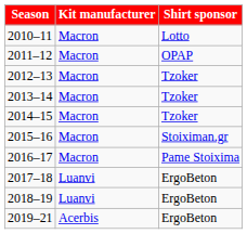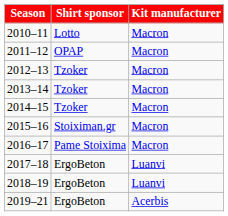 <table class="wikitable">
 <tr>
 <th style="color:#FFFFFF; background:#FF0000;">Season</th>
+<th style="color:#FFFFFF; background:#FF0000;">Shirt sponsor</th>
 <th style="color:#FFFFFF; background:#FF0000;">Kit manufacturer</th>
-<th style="color:#FFFFFF; background:#FF0000;">Shirt sponsor</th>
 </tr>
 <tr>
 <td>2010–11</td>
+<td><a href='#'>Lotto</a></td>
 <td><a href='#'>Macron</a></td>
-<td><a href='#'>Lotto</a></td>
 </tr>
 <tr>
 <td>2011–12</td>
+<td><a href='#'>OPAP</a></td>
 <td><a href='#'>Macron</a></td>
-<td><a href='#'>OPAP</a></td>
 </tr>
 <tr>
 <td>2012–13</td>
+<td><a href='#'>Tzoker</a></td>
 <td><a href='#'>Macron</a></td>
-<td><a href='#'>Tzoker</a></td>
 </tr>
 <tr>
 <td>2013–14</td>
+<td><a href='#'>Tzoker</a></td>
 <td><a href='#'>Macron</a></td>
-<td><a href='#'>Tzoker</a></td>
 </tr>
 <tr>
 <td>2014–15</td>
+<td><a href='#'>Tzoker</a></td>
 <td><a href='#'>Macron</a></td>
-<td><a href='#'>Tzoker</a></td>
 </tr>
 <tr>
 <td>2015–16</td>
+<td><a href='#'>Stoiximan.gr</a></td>
 <td><a href='#'>Macron</a></td>
-<td><a href='#'>Stoiximan.gr</a></td>
 </tr>
 <tr>
 <td>2016–17</td>
+<td><a href='#'>Pame Stoixima</a></td>
 <td><a href='#'>Macron</a></td>
-<td><a href='#'>Pame Stoixima</a></td>
 </tr>
 <tr>
 <td>2017–18</td>
+<td>ErgoBeton</td>
 <td><a href='#'>Luanvi</a></td>
-<td>ErgoBeton</td>
 </tr>
 <tr>
 <td>2018–19</td>
+<td>ErgoBeton</td>
 <td><a href='#'>Luanvi</a></td>
-<td>ErgoBeton</td>
 </tr>
 <tr>
 <td>2019–21</td>
+<td>ErgoBeton</td>
 <td><a href='#'>Acerbis</a></td>
-<td>ErgoBeton</td>
 </tr>
 </table>
